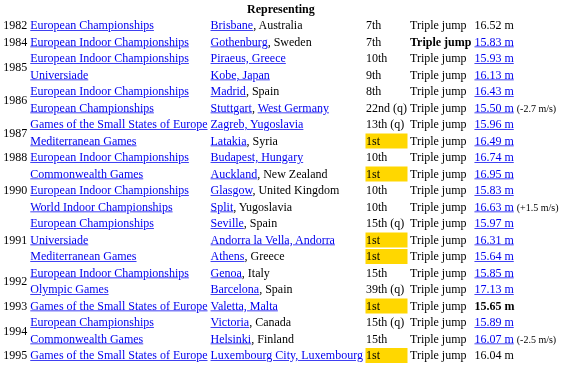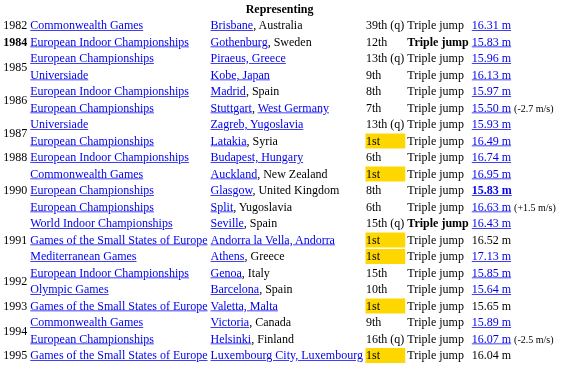 <table>
 <tr>
 <th colspan="6">Representing </th>
 </tr>
 <tr>
 <td>1982</td>
-<td><a href='#'>European Championships</a></td>
+<td><a href='#'>Commonwealth Games</a></td>
 <td><a href='#'>Brisbane</a>, Australia</td>
-<td>7th</td>
+<td>39th (q)</td>
 <td>Triple jump</td>
-<td>16.52 m</td>
+<td><a href='#'>16.31 m</a></td>
 </tr>
 <tr>
-<td>1984</td>
+<td><strong>1984</strong></td>
 <td><a href='#'>European Indoor Championships</a></td>
 <td><a href='#'>Gothenburg</a>, Sweden</td>
-<td>7th</td>
+<td>12th</td>
 <td><strong>Triple jump</strong></td>
 <td><a href='#'>15.83 m</a></td>
 </tr>
 <tr>
 <td rowspan=2>1985</td>
-<td><a href='#'>European Indoor Championships</a></td>
+<td><a href='#'>European Championships</a></td>
 <td><a href='#'>Piraeus, Greece</a></td>
-<td>10th</td>
+<td>13th (q)</td>
 <td>Triple jump</td>
-<td><a href='#'>15.93 m</a></td>
+<td><a href='#'>15.96 m</a></td>
 </tr>
 <tr>
 <td><a href='#'>Universiade</a></td>
 <td><a href='#'>Kobe, Japan</a></td>
 <td>9th</td>
 <td>Triple jump</td>
 <td><a href='#'>16.13 m</a></td>
 </tr>
 <tr>
 <td rowspan=2>1986</td>
 <td><a href='#'>European Indoor Championships</a></td>
 <td><a href='#'>Madrid</a>, Spain</td>
 <td>8th</td>
 <td>Triple jump</td>
-<td><a href='#'>16.43 m</a></td>
+<td><a href='#'>15.97 m</a></td>
 </tr>
 <tr>
 <td><a href='#'>European Championships</a></td>
 <td><a href='#'>Stuttgart</a>, <a href='#'>West Germany</a></td>
-<td>22nd (q)</td>
+<td>7th</td>
 <td>Triple jump</td>
 <td><a href='#'>15.50 m</a> <small>(-2.7 m/s)</small></td>
 </tr>
 <tr>
 <td rowspan=2>1987</td>
-<td><a href='#'>Games of the Small States of Europe</a></td>
+<td><a href='#'>Universiade</a></td>
 <td><a href='#'>Zagreb, Yugoslavia</a></td>
 <td>13th (q)</td>
 <td>Triple jump</td>
-<td><a href='#'>15.96 m</a></td>
+<td><a href='#'>15.93 m</a></td>
 </tr>
 <tr>
-<td><a href='#'>Mediterranean Games</a></td>
+<td><a href='#'>European Championships</a></td>
 <td><a href='#'>Latakia</a>, Syria</td>
 <td bgcolor="gold">1st</td>
 <td>Triple jump</td>
 <td><a href='#'>16.49 m</a></td>
 </tr>
 <tr>
 <td>1988</td>
 <td><a href='#'>European Indoor Championships</a></td>
 <td><a href='#'>Budapest, Hungary</a></td>
-<td>10th</td>
+<td>6th</td>
 <td>Triple jump</td>
 <td><a href='#'>16.74 m</a></td>
 </tr>
 <tr>
 <td rowspan=3>1990</td>
 <td><a href='#'>Commonwealth Games</a></td>
 <td><a href='#'>Auckland</a>, New Zealand</td>
 <td bgcolor="gold">1st</td>
 <td>Triple jump</td>
 <td><a href='#'>16.95 m</a></td>
 </tr>
 <tr>
-<td><a href='#'>European Indoor Championships</a></td>
+<td><a href='#'>European Championships</a></td>
 <td><a href='#'>Glasgow</a>, United Kingdom</td>
-<td>10th</td>
+<td>8th</td>
 <td>Triple jump</td>
-<td><a href='#'>15.83 m</a></td>
+<td><strong><a href='#'>15.83 m</a></strong></td>
 </tr>
 <tr>
-<td><a href='#'>World Indoor Championships</a></td>
+<td><a href='#'>European Championships</a></td>
 <td><a href='#'>Split</a>, Yugoslavia</td>
-<td>10th</td>
+<td>6th</td>
 <td>Triple jump</td>
 <td><a href='#'>16.63 m</a>  <small>(+1.5 m/s)</small></td>
 </tr>
 <tr>
 <td rowspan=3>1991</td>
-<td><a href='#'>European Championships</a></td>
+<td><a href='#'>World Indoor Championships</a></td>
 <td><a href='#'>Seville</a>, Spain</td>
 <td>15th (q)</td>
-<td>Triple jump</td>
-<td><a href='#'>15.97 m</a></td>
+<td><strong>Triple jump</strong></td>
+<td><a href='#'>16.43 m</a></td>
 </tr>
 <tr>
-<td><a href='#'>Universiade</a></td>
+<td><a href='#'>Games of the Small States of Europe</a></td>
 <td><a href='#'>Andorra la Vella, Andorra</a></td>
 <td bgcolor=gold>1st</td>
 <td>Triple jump</td>
-<td><a href='#'>16.31 m</a></td>
+<td>16.52 m</td>
 </tr>
 <tr>
 <td><a href='#'>Mediterranean Games</a></td>
 <td><a href='#'>Athens</a>, Greece</td>
 <td bgcolor="gold">1st</td>
 <td>Triple jump</td>
-<td><a href='#'>15.64 m</a></td>
+<td><a href='#'>17.13 m</a></td>
 </tr>
 <tr>
 <td rowspan=2>1992</td>
 <td><a href='#'>European Indoor Championships</a></td>
 <td><a href='#'>Genoa</a>, Italy</td>
 <td>15th</td>
 <td>Triple jump</td>
 <td><a href='#'>15.85 m</a></td>
 </tr>
 <tr>
 <td><a href='#'>Olympic Games</a></td>
 <td><a href='#'>Barcelona</a>, Spain</td>
-<td>39th (q)</td>
+<td>10th</td>
 <td>Triple jump</td>
-<td><a href='#'>17.13 m</a></td>
+<td><a href='#'>15.64 m</a></td>
 </tr>
 <tr>
 <td>1993</td>
 <td><a href='#'>Games of the Small States of Europe</a></td>
 <td><a href='#'>Valetta, Malta</a></td>
 <td bgcolor=gold>1st</td>
 <td>Triple jump</td>
-<td><strong>15.65 m</strong></td>
+<td>15.65 m</td>
 </tr>
 <tr>
 <td rowspan=2>1994</td>
-<td><a href='#'>European Championships</a></td>
+<td><a href='#'>Commonwealth Games</a></td>
 <td><a href='#'>Victoria</a>, Canada</td>
-<td>15th (q)</td>
+<td>9th</td>
 <td>Triple jump</td>
 <td><a href='#'>15.89 m</a></td>
 </tr>
 <tr>
-<td><a href='#'>Commonwealth Games</a></td>
+<td><a href='#'>European Championships</a></td>
 <td><a href='#'>Helsinki</a>, Finland</td>
-<td>15th</td>
+<td>16th (q)</td>
 <td>Triple jump</td>
 <td><a href='#'>16.07 m</a> <small>(-2.5 m/s)</small></td>
 </tr>
 <tr>
 <td>1995</td>
 <td><a href='#'>Games of the Small States of Europe</a></td>
 <td><a href='#'>Luxembourg City, Luxembourg</a></td>
 <td bgcolor=gold>1st</td>
 <td>Triple jump</td>
 <td>16.04 m</td>
 </tr>
 </table>
